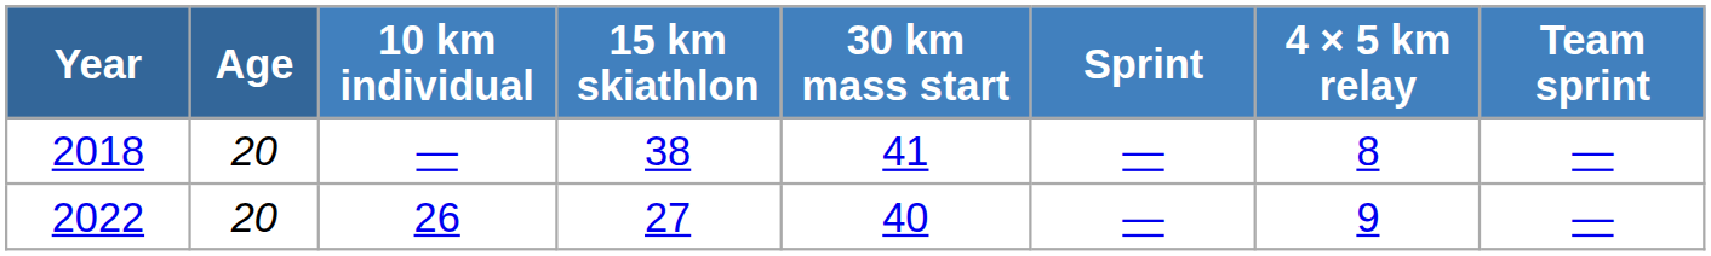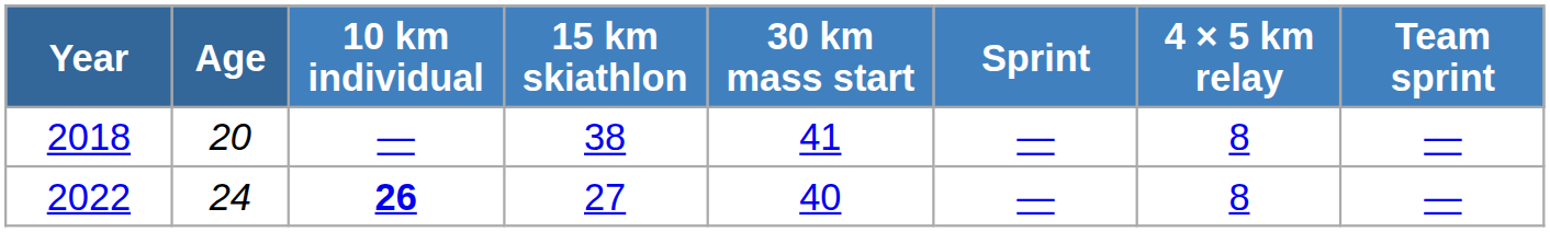 <table class="wikitable" style="font-size:95%; text-align:center; border:grey solid 1px; border-collapse:collapse; background:#ffffff;">
 <tr>
 <th style="background-color:#369; color:white; width:60px;"> Year </th>
 <th style="background-color:#369; color:white; width:40px;"> Age </th>
 <th style="background-color:#4180be; color:white; width:75px;"> 10 km <br> individual </th>
 <th style="background-color:#4180be; color:white; width:75px;"> 15 km <br> skiathlon </th>
 <th style="background-color:#4180be; color:white; width:75px;"> 30 km <br> mass start </th>
 <th style="background-color:#4180be; color:white; width:75px;"> Sprint </th>
 <th style="background-color:#4180be; color:white; width:75px;"> 4 × 5 km <br> relay </th>
 <th style="background-color:#4180be; color:white; width:75px;"> Team <br> sprint </th>
 </tr>
 <tr>
 <td><a href='#'>2018</a></td>
 <td><em>20</em></td>
 <td><a href='#'>—</a></td>
 <td><a href='#'>38</a></td>
 <td><a href='#'>41</a></td>
 <td><a href='#'>—</a></td>
 <td><a href='#'>8</a></td>
 <td><a href='#'>—</a></td>
 </tr>
 <tr>
 <td><a href='#'>2022</a></td>
-<td><em>20</em></td>
-<td><a href='#'>26</a></td>
+<td><em>24</em></td>
+<td><strong><a href='#'>26</a></strong></td>
 <td><a href='#'>27</a></td>
 <td><a href='#'>40</a></td>
 <td><a href='#'>—</a></td>
-<td><a href='#'>9</a></td>
+<td><a href='#'>8</a></td>
 <td><a href='#'>—</a></td>
 </tr>
 </table>
